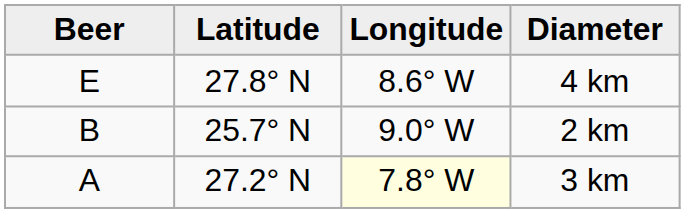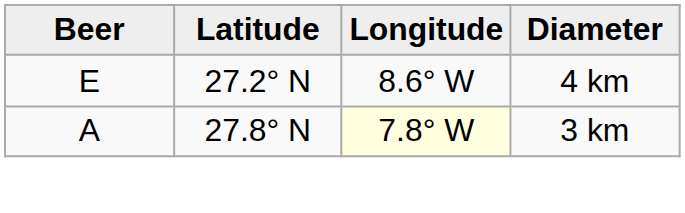 <table class="wikitable">
 <tr>
 <th width="25%" style="background:#eeeeee;">Beer</th>
 <th width="25%" style="background:#eeeeee;">Latitude</th>
 <th width="25%" style="background:#eeeeee;">Longitude</th>
 <th width="25%" style="background:#eeeeee;">Diameter</th>
 </tr>
 <tr>
 <td align="center">E</td>
-<td align="center">27.8° N</td>
+<td align="center">27.2° N</td>
 <td align="center">8.6° W</td>
 <td align="center">4 km</td>
 </tr>
 <tr>
-<td align="center">B</td>
-<td align="center">25.7° N</td>
-<td align="center">9.0° W</td>
-<td align="center">2 km</td>
-</tr>
-<tr>
 <td align="center">A</td>
-<td align="center">27.2° N</td>
+<td align="center">27.8° N</td>
 <td align="center" style="background: lightyellow;">7.8° W</td>
 <td align="center">3 km</td>
 </tr>
 </table>
